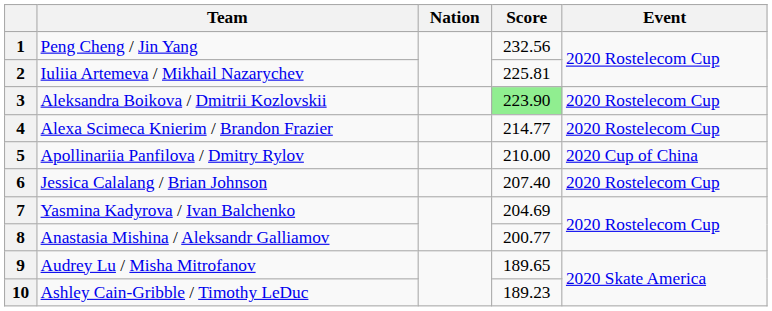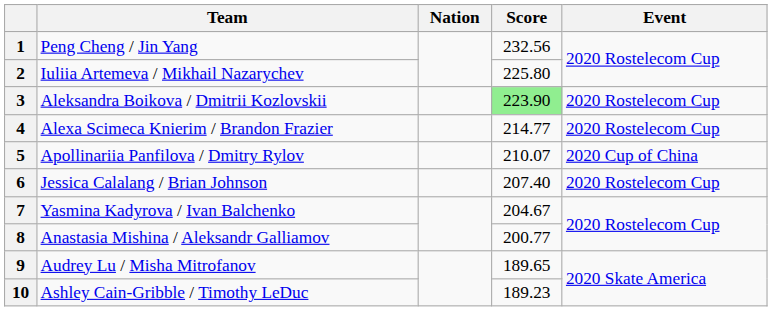 <table class="wikitable sortable" style="text-align:left; width:80%">
 <tr>
 <th scope="col"></th>
 <th scope="col">Team</th>
 <th scope="col">Nation</th>
 <th scope="col">Score</th>
 <th scope="col">Event</th>
 </tr>
 <tr>
 <th scope="row">1</th>
 <td><a href='#'>Peng Cheng</a> / <a href='#'>Jin Yang</a></td>
 <td rowspan="2"></td>
 <td style="text-align:center;">232.56</td>
 <td rowspan="2"><a href='#'>2020 Rostelecom Cup</a></td>
 </tr>
 <tr>
 <th scope="row">2</th>
 <td><a href='#'>Iuliia Artemeva</a> / <a href='#'>Mikhail Nazarychev</a></td>
-<td style="text-align:center;">225.81</td>
+<td style="text-align:center;">225.80</td>
 </tr>
 <tr>
 <th scope="row">3</th>
 <td><a href='#'>Aleksandra Boikova</a> / <a href='#'>Dmitrii Kozlovskii</a></td>
 <td></td>
 <td style="background: lightgreen; text-align:center;">223.90</td>
 <td><a href='#'>2020 Rostelecom Cup</a></td>
 </tr>
 <tr>
 <th scope="row">4</th>
 <td><a href='#'>Alexa Scimeca Knierim</a> / <a href='#'>Brandon Frazier</a></td>
 <td></td>
 <td style="text-align:center;">214.77</td>
 <td><a href='#'>2020 Rostelecom Cup</a></td>
 </tr>
 <tr>
 <th scope="row">5</th>
 <td><a href='#'>Apollinariia Panfilova</a> / <a href='#'>Dmitry Rylov</a></td>
 <td></td>
-<td style="text-align:center;">210.00</td>
+<td style="text-align:center;">210.07</td>
 <td><a href='#'>2020 Cup of China</a></td>
 </tr>
 <tr>
 <th scope="row">6</th>
 <td><a href='#'>Jessica Calalang</a> / <a href='#'>Brian Johnson</a></td>
 <td></td>
 <td style="text-align:center;">207.40</td>
 <td><a href='#'>2020 Rostelecom Cup</a></td>
 </tr>
 <tr>
 <th scope="row">7</th>
 <td><a href='#'>Yasmina Kadyrova</a> / <a href='#'>Ivan Balchenko</a></td>
 <td rowspan="2"></td>
-<td style="text-align:center;">204.69</td>
+<td style="text-align:center;">204.67</td>
 <td rowspan="2"><a href='#'>2020 Rostelecom Cup</a></td>
 </tr>
 <tr>
 <th scope="row">8</th>
 <td><a href='#'>Anastasia Mishina</a> / <a href='#'>Aleksandr Galliamov</a></td>
 <td style="text-align:center;">200.77</td>
 </tr>
 <tr>
 <th scope="row">9</th>
 <td><a href='#'>Audrey Lu</a> / <a href='#'>Misha Mitrofanov</a></td>
 <td rowspan="2"></td>
 <td style="text-align:center;">189.65</td>
 <td rowspan="2"><a href='#'>2020 Skate America</a></td>
 </tr>
 <tr>
 <th scope="row">10</th>
 <td><a href='#'>Ashley Cain-Gribble</a> / <a href='#'>Timothy LeDuc</a></td>
 <td style="text-align:center;">189.23</td>
 </tr>
 </table>
